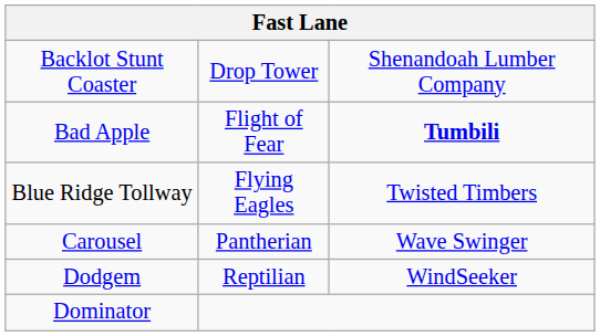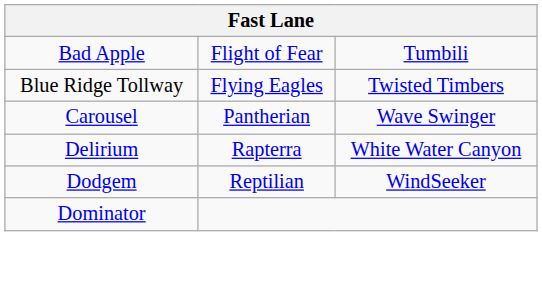 <table class="wikitable" style="margin-left: 75px; width:420px; text-align: center">
 <tr>
 <th colspan="3">Fast Lane</th>
 </tr>
 <tr>
-<td><a href='#'>Backlot Stunt Coaster</a></td>
-<td><a href='#'>Drop Tower</a></td>
-<td><a href='#'> Shenandoah Lumber Company</a></td>
-</tr>
-<tr>
 <td><a href='#'>Bad Apple</a></td>
 <td><a href='#'>Flight of Fear</a></td>
-<td><strong><a href='#'>Tumbili</a></strong></td>
+<td><a href='#'>Tumbili</a></td>
 </tr>
 <tr>
 <td>Blue Ridge Tollway</td>
 <td><a href='#'>Flying Eagles</a></td>
 <td><a href='#'>Twisted Timbers</a></td>
 </tr>
 <tr>
 <td><a href='#'>Carousel</a></td>
 <td><a href='#'>Pantherian</a></td>
 <td><a href='#'>Wave Swinger</a></td>
 </tr>
 <tr>
+<td><a href='#'>Delirium</a></td>
+<td><a href='#'>Rapterra</a></td>
+<td><a href='#'>White Water Canyon</a></td>
+</tr>
+<tr>
 <td><a href='#'>Dodgem</a></td>
 <td><a href='#'>Reptilian</a></td>
 <td><a href='#'>WindSeeker</a></td>
 </tr>
 <tr>
 <td><a href='#'>Dominator</a></td>
 </tr>
 </table>
